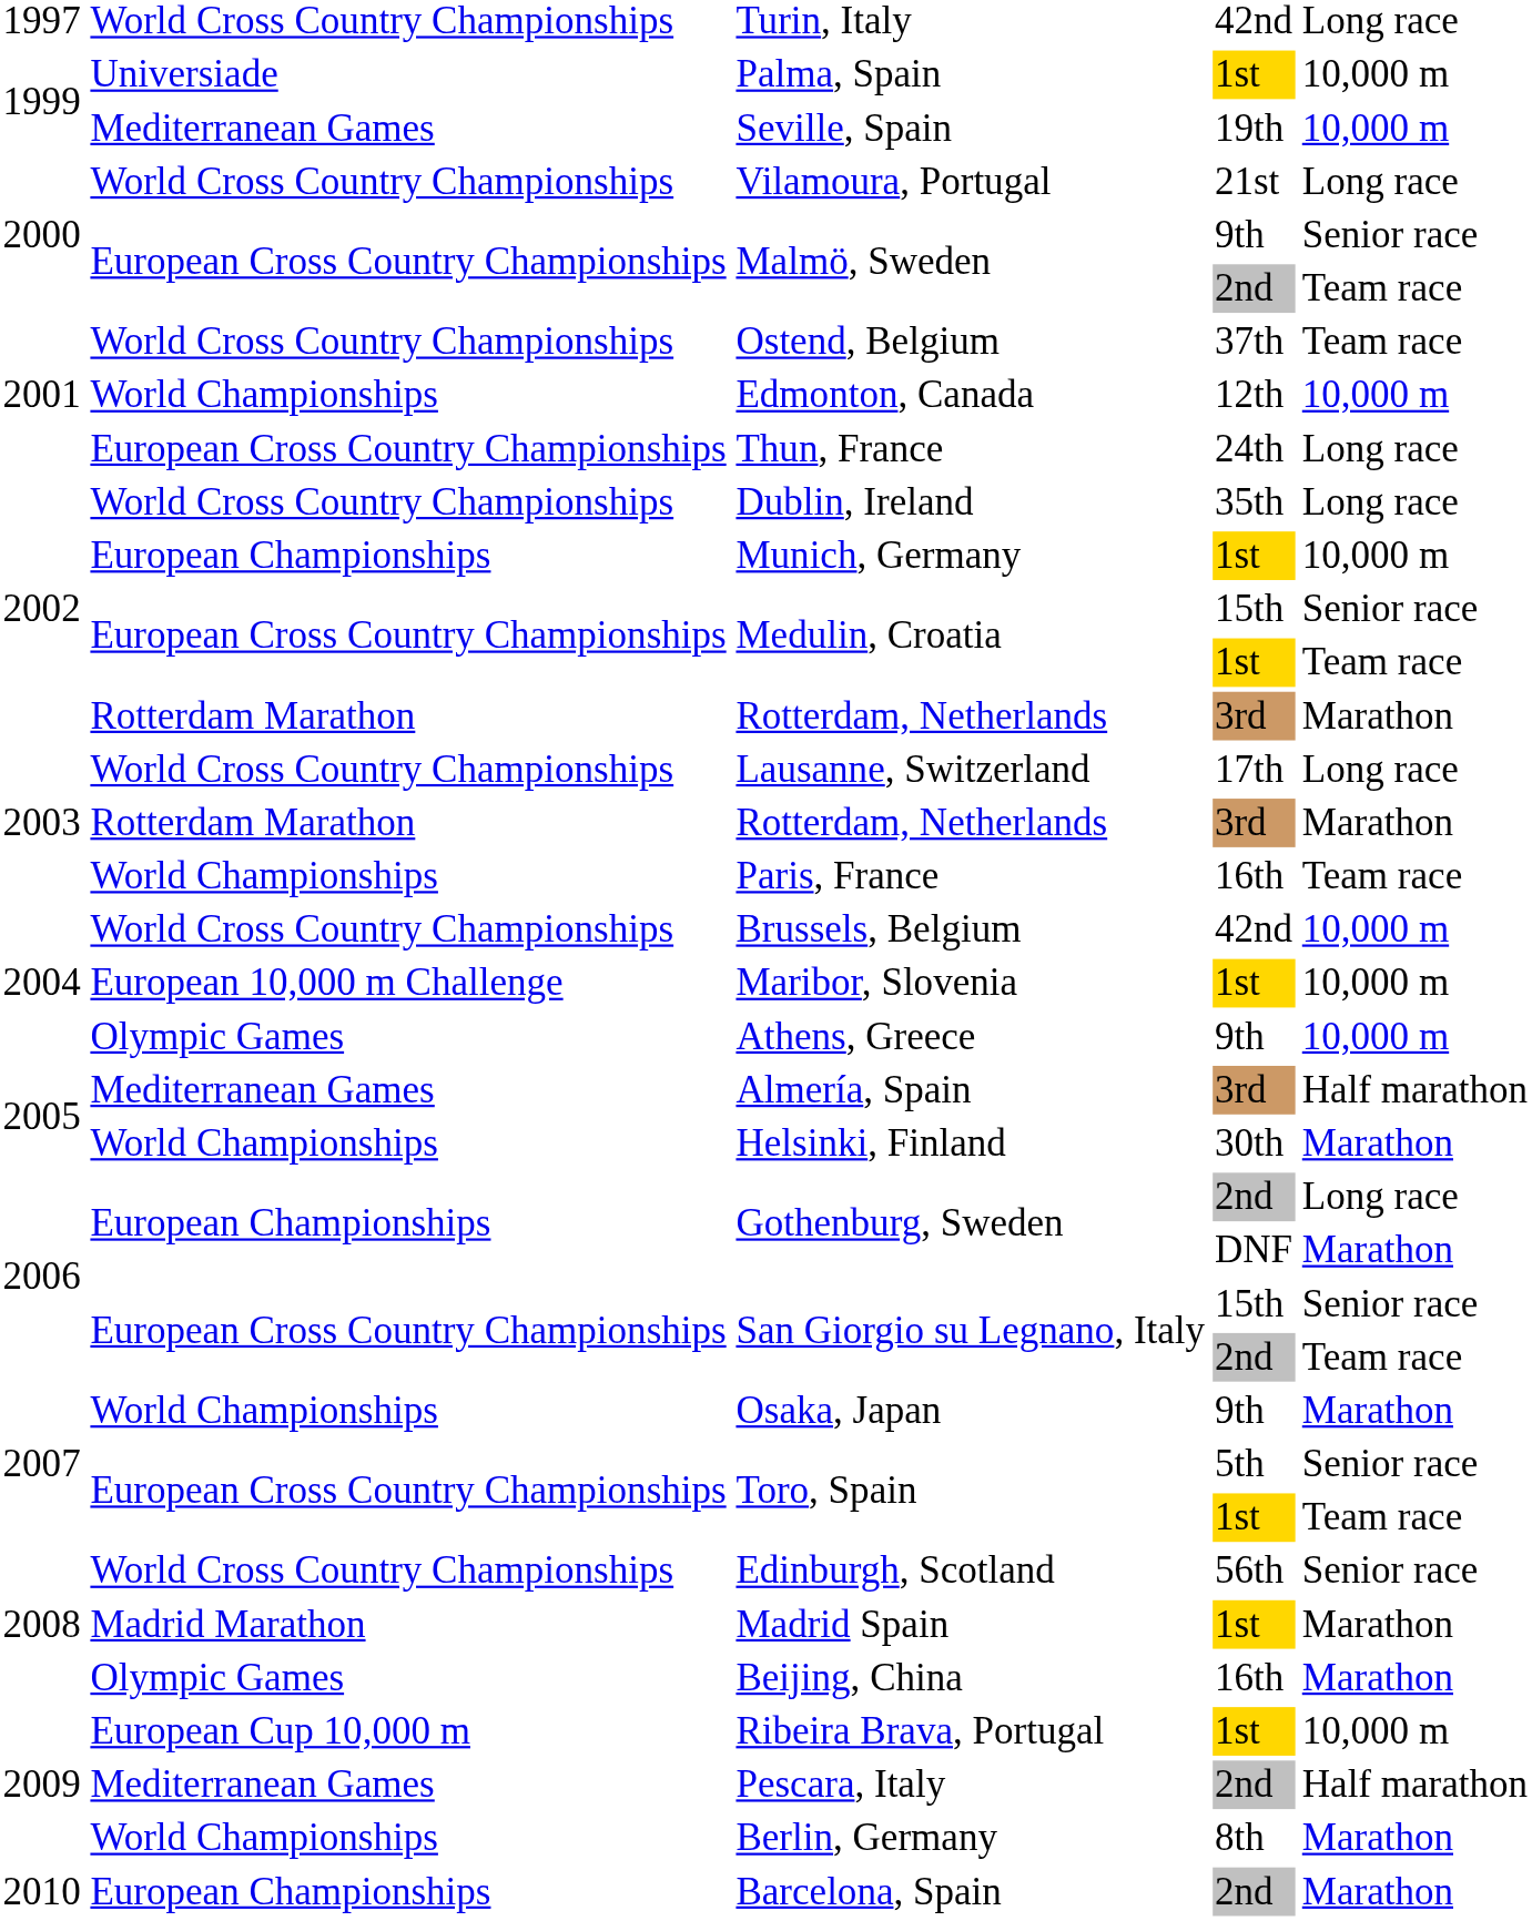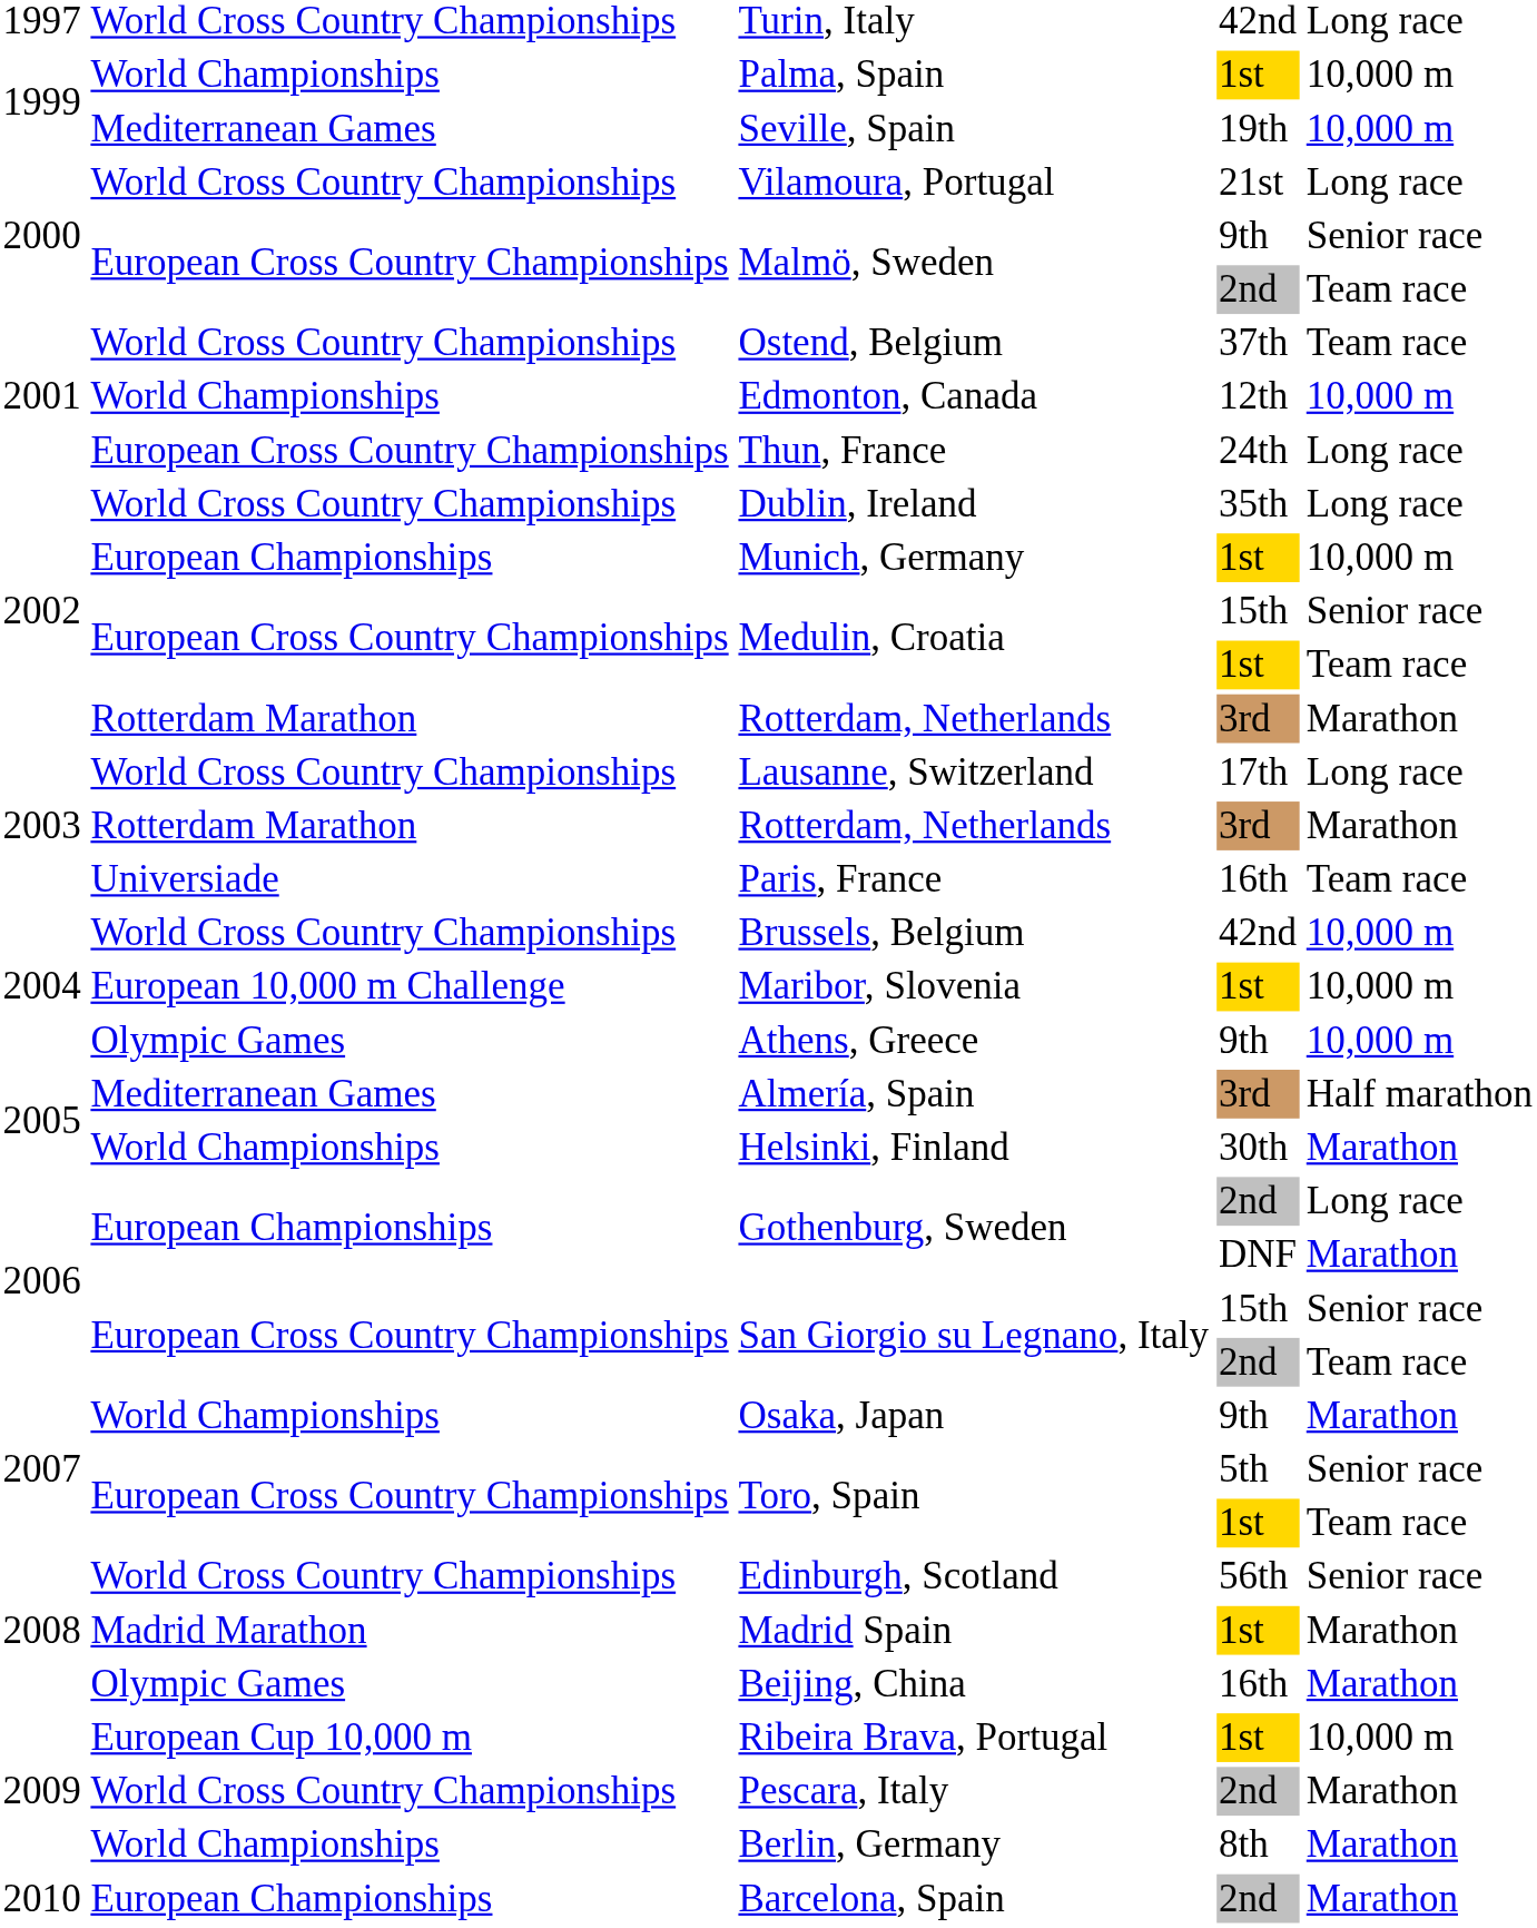 <table>
 <tr>
 <td>1997</td>
 <td><a href='#'>World Cross Country Championships</a></td>
 <td><a href='#'>Turin</a>, Italy</td>
 <td>42nd</td>
 <td>Long race</td>
 </tr>
 <tr>
 <td rowspan=2>1999</td>
-<td><a href='#'>Universiade</a></td>
+<td><a href='#'>World Championships</a></td>
 <td><a href='#'>Palma</a>, Spain</td>
 <td bgcolor=gold>1st</td>
 <td>10,000 m</td>
 </tr>
 <tr>
 <td><a href='#'>Mediterranean Games</a></td>
 <td><a href='#'>Seville</a>, Spain</td>
 <td>19th</td>
 <td><a href='#'>10,000 m</a></td>
 </tr>
 <tr>
 <td rowspan=3>2000</td>
 <td><a href='#'>World Cross Country Championships</a></td>
 <td><a href='#'>Vilamoura</a>, Portugal</td>
 <td>21st</td>
 <td>Long race</td>
 </tr>
 <tr>
 <td rowspan=2><a href='#'>European Cross Country Championships</a></td>
 <td rowspan=2><a href='#'>Malmö</a>, Sweden</td>
 <td>9th</td>
 <td>Senior race</td>
 </tr>
 <tr>
 <td bgcolor=silver>2nd</td>
 <td>Team race</td>
 </tr>
 <tr>
 <td rowspan=3>2001</td>
 <td><a href='#'>World Cross Country Championships</a></td>
 <td><a href='#'>Ostend</a>, Belgium</td>
 <td>37th</td>
 <td>Team race</td>
 </tr>
 <tr>
 <td><a href='#'>World Championships</a></td>
 <td><a href='#'>Edmonton</a>, Canada</td>
 <td>12th</td>
 <td><a href='#'>10,000 m</a></td>
 </tr>
 <tr>
 <td><a href='#'>European Cross Country Championships</a></td>
 <td><a href='#'>Thun</a>, France</td>
 <td>24th</td>
 <td>Long race</td>
 </tr>
 <tr>
 <td rowspan=5>2002</td>
 <td><a href='#'>World Cross Country Championships</a></td>
 <td><a href='#'>Dublin</a>, Ireland</td>
 <td>35th</td>
 <td>Long race</td>
 </tr>
 <tr>
 <td><a href='#'>European Championships</a></td>
 <td><a href='#'>Munich</a>, Germany</td>
 <td bgcolor=gold>1st</td>
 <td>10,000 m</td>
 </tr>
 <tr>
 <td rowspan=2><a href='#'>European Cross Country Championships</a></td>
 <td rowspan=2><a href='#'>Medulin</a>, Croatia</td>
 <td>15th</td>
 <td>Senior race</td>
 </tr>
 <tr>
 <td bgcolor=gold>1st</td>
 <td>Team race</td>
 </tr>
 <tr>
 <td><a href='#'>Rotterdam Marathon</a></td>
 <td><a href='#'>Rotterdam, Netherlands</a></td>
 <td bgcolor=cc9966>3rd</td>
 <td>Marathon</td>
 </tr>
 <tr>
 <td rowspan=3>2003</td>
 <td><a href='#'>World Cross Country Championships</a></td>
 <td><a href='#'>Lausanne</a>, Switzerland</td>
 <td>17th</td>
 <td>Long race</td>
 </tr>
 <tr>
 <td><a href='#'>Rotterdam Marathon</a></td>
 <td><a href='#'>Rotterdam, Netherlands</a></td>
 <td bgcolor=cc9966>3rd</td>
 <td>Marathon</td>
 </tr>
 <tr>
-<td><a href='#'>World Championships</a></td>
+<td><a href='#'>Universiade</a></td>
 <td><a href='#'>Paris</a>, France</td>
 <td>16th</td>
 <td>Team race</td>
 </tr>
 <tr>
 <td rowspan=3>2004</td>
 <td><a href='#'>World Cross Country Championships</a></td>
 <td><a href='#'>Brussels</a>, Belgium</td>
 <td>42nd</td>
 <td><a href='#'>10,000 m</a></td>
 </tr>
 <tr>
 <td><a href='#'>European 10,000 m Challenge</a></td>
 <td><a href='#'>Maribor</a>, Slovenia</td>
 <td bgcolor=gold>1st</td>
 <td>10,000 m</td>
 </tr>
 <tr>
 <td><a href='#'>Olympic Games</a></td>
 <td><a href='#'>Athens</a>, Greece</td>
 <td>9th</td>
 <td><a href='#'>10,000 m</a></td>
 </tr>
 <tr>
 <td rowspan=2>2005</td>
 <td><a href='#'>Mediterranean Games</a></td>
 <td><a href='#'>Almería</a>, Spain</td>
 <td bgcolor=cc9966>3rd</td>
 <td>Half marathon</td>
 </tr>
 <tr>
 <td><a href='#'>World Championships</a></td>
 <td><a href='#'>Helsinki</a>, Finland</td>
 <td>30th</td>
 <td><a href='#'>Marathon</a></td>
 </tr>
 <tr>
 <td rowspan=4>2006</td>
 <td rowspan=2><a href='#'>European Championships</a></td>
 <td rowspan=2><a href='#'>Gothenburg</a>, Sweden</td>
 <td bgcolor=silver>2nd</td>
 <td>Long race</td>
 </tr>
 <tr>
 <td>DNF</td>
 <td><a href='#'>Marathon</a></td>
 </tr>
 <tr>
 <td rowspan=2><a href='#'>European Cross Country Championships</a></td>
 <td rowspan=2><a href='#'>San Giorgio su Legnano</a>, Italy</td>
 <td>15th</td>
 <td>Senior race</td>
 </tr>
 <tr>
 <td bgcolor=silver>2nd</td>
 <td>Team race</td>
 </tr>
 <tr>
 <td rowspan=3>2007</td>
 <td><a href='#'>World Championships</a></td>
 <td><a href='#'>Osaka</a>, Japan</td>
 <td>9th</td>
 <td><a href='#'>Marathon</a></td>
 </tr>
 <tr>
 <td rowspan=2><a href='#'>European Cross Country Championships</a></td>
 <td rowspan=2><a href='#'>Toro</a>, Spain</td>
 <td>5th</td>
 <td>Senior race</td>
 </tr>
 <tr>
 <td bgcolor=gold>1st</td>
 <td>Team race</td>
 </tr>
 <tr>
 <td rowspan=3>2008</td>
 <td><a href='#'>World Cross Country Championships</a></td>
 <td><a href='#'>Edinburgh</a>, Scotland</td>
 <td>56th</td>
 <td>Senior race</td>
 </tr>
 <tr>
 <td><a href='#'>Madrid Marathon</a></td>
 <td><a href='#'>Madrid</a> Spain</td>
 <td bgcolor=gold>1st</td>
 <td>Marathon</td>
 </tr>
 <tr>
 <td><a href='#'>Olympic Games</a></td>
 <td><a href='#'>Beijing</a>, China</td>
 <td>16th</td>
 <td><a href='#'>Marathon</a></td>
 </tr>
 <tr>
 <td rowspan=3>2009</td>
 <td><a href='#'>European Cup 10,000 m</a></td>
 <td><a href='#'>Ribeira Brava</a>, Portugal</td>
 <td bgcolor=gold>1st</td>
 <td>10,000 m</td>
 </tr>
 <tr>
-<td><a href='#'>Mediterranean Games</a></td>
+<td><a href='#'>World Cross Country Championships</a></td>
 <td><a href='#'>Pescara</a>, Italy</td>
 <td bgcolor=silver>2nd</td>
-<td>Half marathon</td>
+<td>Marathon</td>
 </tr>
 <tr>
 <td><a href='#'>World Championships</a></td>
 <td><a href='#'>Berlin</a>, Germany</td>
 <td>8th</td>
 <td><a href='#'>Marathon</a></td>
 </tr>
 <tr>
 <td>2010</td>
 <td><a href='#'>European Championships</a></td>
 <td><a href='#'>Barcelona</a>, Spain</td>
 <td bgcolor=silver>2nd</td>
 <td><a href='#'>Marathon</a></td>
 </tr>
 </table>
